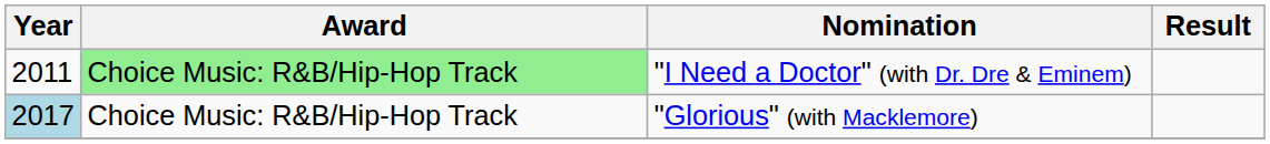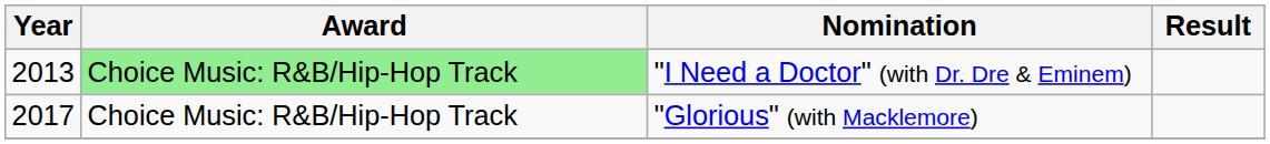 <table class="wikitable">
 <tr>
 <th width=6%>Year</th>
 <th width=45%>Award</th>
 <th width=40%>Nomination</th>
 <th width=10%>Result</th>
 </tr>
 <tr>
-<td>2011</td>
+<td>2013</td>
 <td style="background: lightgreen;">Choice Music: R&B/Hip-Hop Track</td>
 <td>"<a href='#'>I Need a Doctor</a>" <small>(with <a href='#'>Dr. Dre</a> & <a href='#'>Eminem</a>)</small></td>
 <td></td>
 </tr>
 <tr>
-<td style="background: lightblue;">2017</td>
+<td>2017</td>
 <td>Choice Music: R&B/Hip-Hop Track</td>
 <td>"<a href='#'>Glorious</a>" <small>(with <a href='#'>Macklemore</a>)</small></td>
 <td></td>
 </tr>
 <tr>
 </tr>
 </table>
